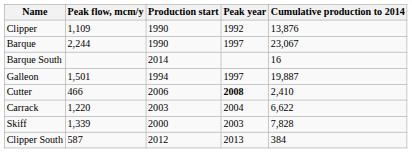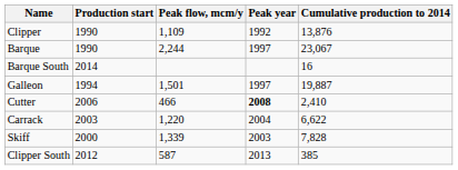 <table class="wikitable">
 <tr>
 <th>Name</th>
+<th>Production start</th>
 <th>Peak flow, mcm/y</th>
-<th>Production start</th>
 <th>Peak year</th>
 <th>Cumulative production to 2014</th>
 </tr>
 <tr>
 <td>Clipper</td>
+<td>1990</td>
 <td>1,109</td>
-<td>1990</td>
 <td>1992</td>
 <td>13,876</td>
 </tr>
 <tr>
 <td>Barque</td>
+<td>1990</td>
 <td>2,244</td>
-<td>1990</td>
 <td>1997</td>
 <td>23,067</td>
 </tr>
 <tr>
 <td>Barque South</td>
+<td>2014</td>
 <td></td>
-<td>2014</td>
 <td></td>
 <td>16</td>
 </tr>
 <tr>
 <td>Galleon</td>
+<td>1994</td>
 <td>1,501</td>
-<td>1994</td>
 <td>1997</td>
 <td>19,887</td>
 </tr>
 <tr>
 <td>Cutter</td>
+<td>2006</td>
 <td>466</td>
-<td>2006</td>
 <td><strong>2008</strong></td>
 <td>2,410</td>
 </tr>
 <tr>
 <td>Carrack</td>
+<td>2003</td>
 <td>1,220</td>
-<td>2003</td>
 <td>2004</td>
 <td>6,622</td>
 </tr>
 <tr>
 <td>Skiff</td>
+<td>2000</td>
 <td>1,339</td>
-<td>2000</td>
 <td>2003</td>
 <td>7,828</td>
 </tr>
 <tr>
 <td>Clipper South</td>
+<td>2012</td>
 <td>587</td>
-<td>2012</td>
 <td>2013</td>
-<td>384</td>
+<td>385</td>
 </tr>
 </table>
